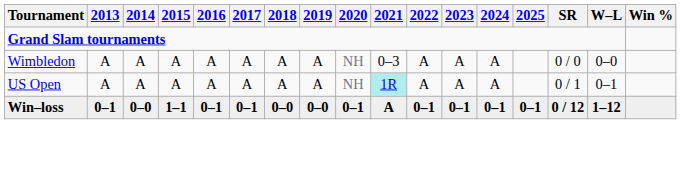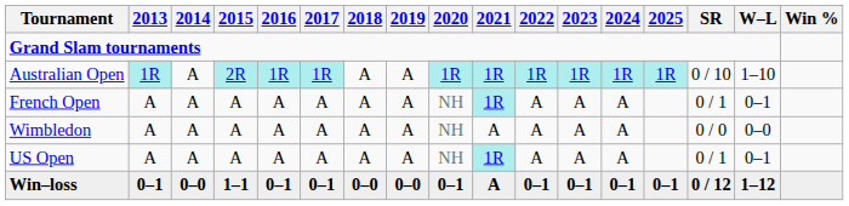 <table class="wikitable" style="text-align:center">
 <tr>
 <th>Tournament</th>
 <th><a href='#'>2013</a></th>
 <th><a href='#'>2014</a></th>
 <th><a href='#'>2015</a></th>
 <th><a href='#'>2016</a></th>
 <th><a href='#'>2017</a></th>
 <th><a href='#'>2018</a></th>
 <th><a href='#'>2019</a></th>
 <th><a href='#'>2020</a></th>
 <th><a href='#'>2021</a></th>
 <th><a href='#'>2022</a></th>
 <th><a href='#'>2023</a></th>
 <th><a href='#'>2024</a></th>
 <th><a href='#'>2025</a></th>
 <th>SR</th>
 <th>W–L</th>
 <th>Win %</th>
 </tr>
 <tr>
 <td colspan="16" style="text-align:left"><a href='#'><strong>Grand Slam tournaments</strong></a></td>
 </tr>
 <tr>
+<td align="left"><a href='#'>Australian Open</a></td>
+<td bgcolor=afeeee><a href='#'>1R</a></td>
+<td>A</td>
+<td bgcolor="afeeee"><a href='#'>2R</a></td>
+<td bgcolor="afeeee"><a href='#'>1R</a></td>
+<td bgcolor="afeeee"><a href='#'>1R</a></td>
+<td>A</td>
+<td>A</td>
+<td bgcolor="afeeee"><a href='#'>1R</a></td>
+<td bgcolor="afeeee"><a href='#'>1R</a></td>
+<td bgcolor="afeeee"><a href='#'>1R</a></td>
+<td bgcolor="afeeee"><a href='#'>1R</a></td>
+<td bgcolor=afeeee><a href='#'>1R</a></td>
+<td bgcolor="afeeee"><a href='#'>1R</a></td>
+<td>0 / 10</td>
+<td>1–10</td>
+<td></td>
+</tr>
+<tr>
+<td align="left"><a href='#'>French Open</a></td>
+<td>A</td>
+<td>A</td>
+<td>A</td>
+<td>A</td>
+<td>A</td>
+<td>A</td>
+<td>A</td>
+<td style="color:#767676">NH</td>
+<td bgcolor="afeeee"><a href='#'>1R</a></td>
+<td>A</td>
+<td>A</td>
+<td>A</td>
+<td></td>
+<td>0 / 1</td>
+<td>0–1</td>
+<td></td>
+</tr>
+<tr>
 <td align="left"><a href='#'>Wimbledon</a></td>
 <td>A</td>
 <td>A</td>
 <td>A</td>
 <td>A</td>
 <td>A</td>
 <td>A</td>
 <td>A</td>
 <td style="color:#767676">NH</td>
-<td>0–3</td>
+<td>A</td>
 <td>A</td>
 <td>A</td>
 <td>A</td>
 <td></td>
 <td>0 / 0</td>
 <td>0–0</td>
 <td></td>
 </tr>
 <tr>
 <td align="left"><a href='#'>US Open</a></td>
 <td>A</td>
 <td>A</td>
 <td>A</td>
 <td>A</td>
 <td>A</td>
 <td>A</td>
 <td>A</td>
 <td style="color:#767676">NH</td>
 <td bgcolor="afeeee"><a href='#'>1R</a></td>
 <td>A</td>
 <td>A</td>
 <td>A</td>
 <td></td>
 <td>0 / 1</td>
 <td>0–1</td>
 <td></td>
 </tr>
 <tr style="font-weight:bold;background:#efefef">
 <td style="text-align:left">Win–loss</td>
 <td>0–1</td>
 <td>0–0</td>
 <td>1–1</td>
 <td>0–1</td>
 <td>0–1</td>
 <td>0–0</td>
 <td>0–0</td>
 <td>0–1</td>
 <td>A</td>
 <td>0–1</td>
 <td>0–1</td>
 <td>0–1</td>
 <td>0–1</td>
 <td>0 / 12</td>
 <td>1–12</td>
 <td></td>
 </tr>
 </table>
